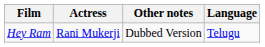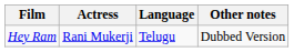 <table class="wikitable sortable">
 <tr>
 <th scope="col">Film</th>
 <th scope="col">Actress</th>
+<th scope="col">Language</th>
 <th scope="col" class="unsortable">Other notes</th>
-<th scope="col">Language</th>
 </tr>
 <tr>
 <td><em><a href='#'>Hey Ram</a></em></td>
 <td><a href='#'>Rani Mukerji</a></td>
+<td><a href='#'>Telugu</a></td>
 <td>Dubbed Version</td>
-<td><a href='#'>Telugu</a></td>
 </tr>
 </table>
